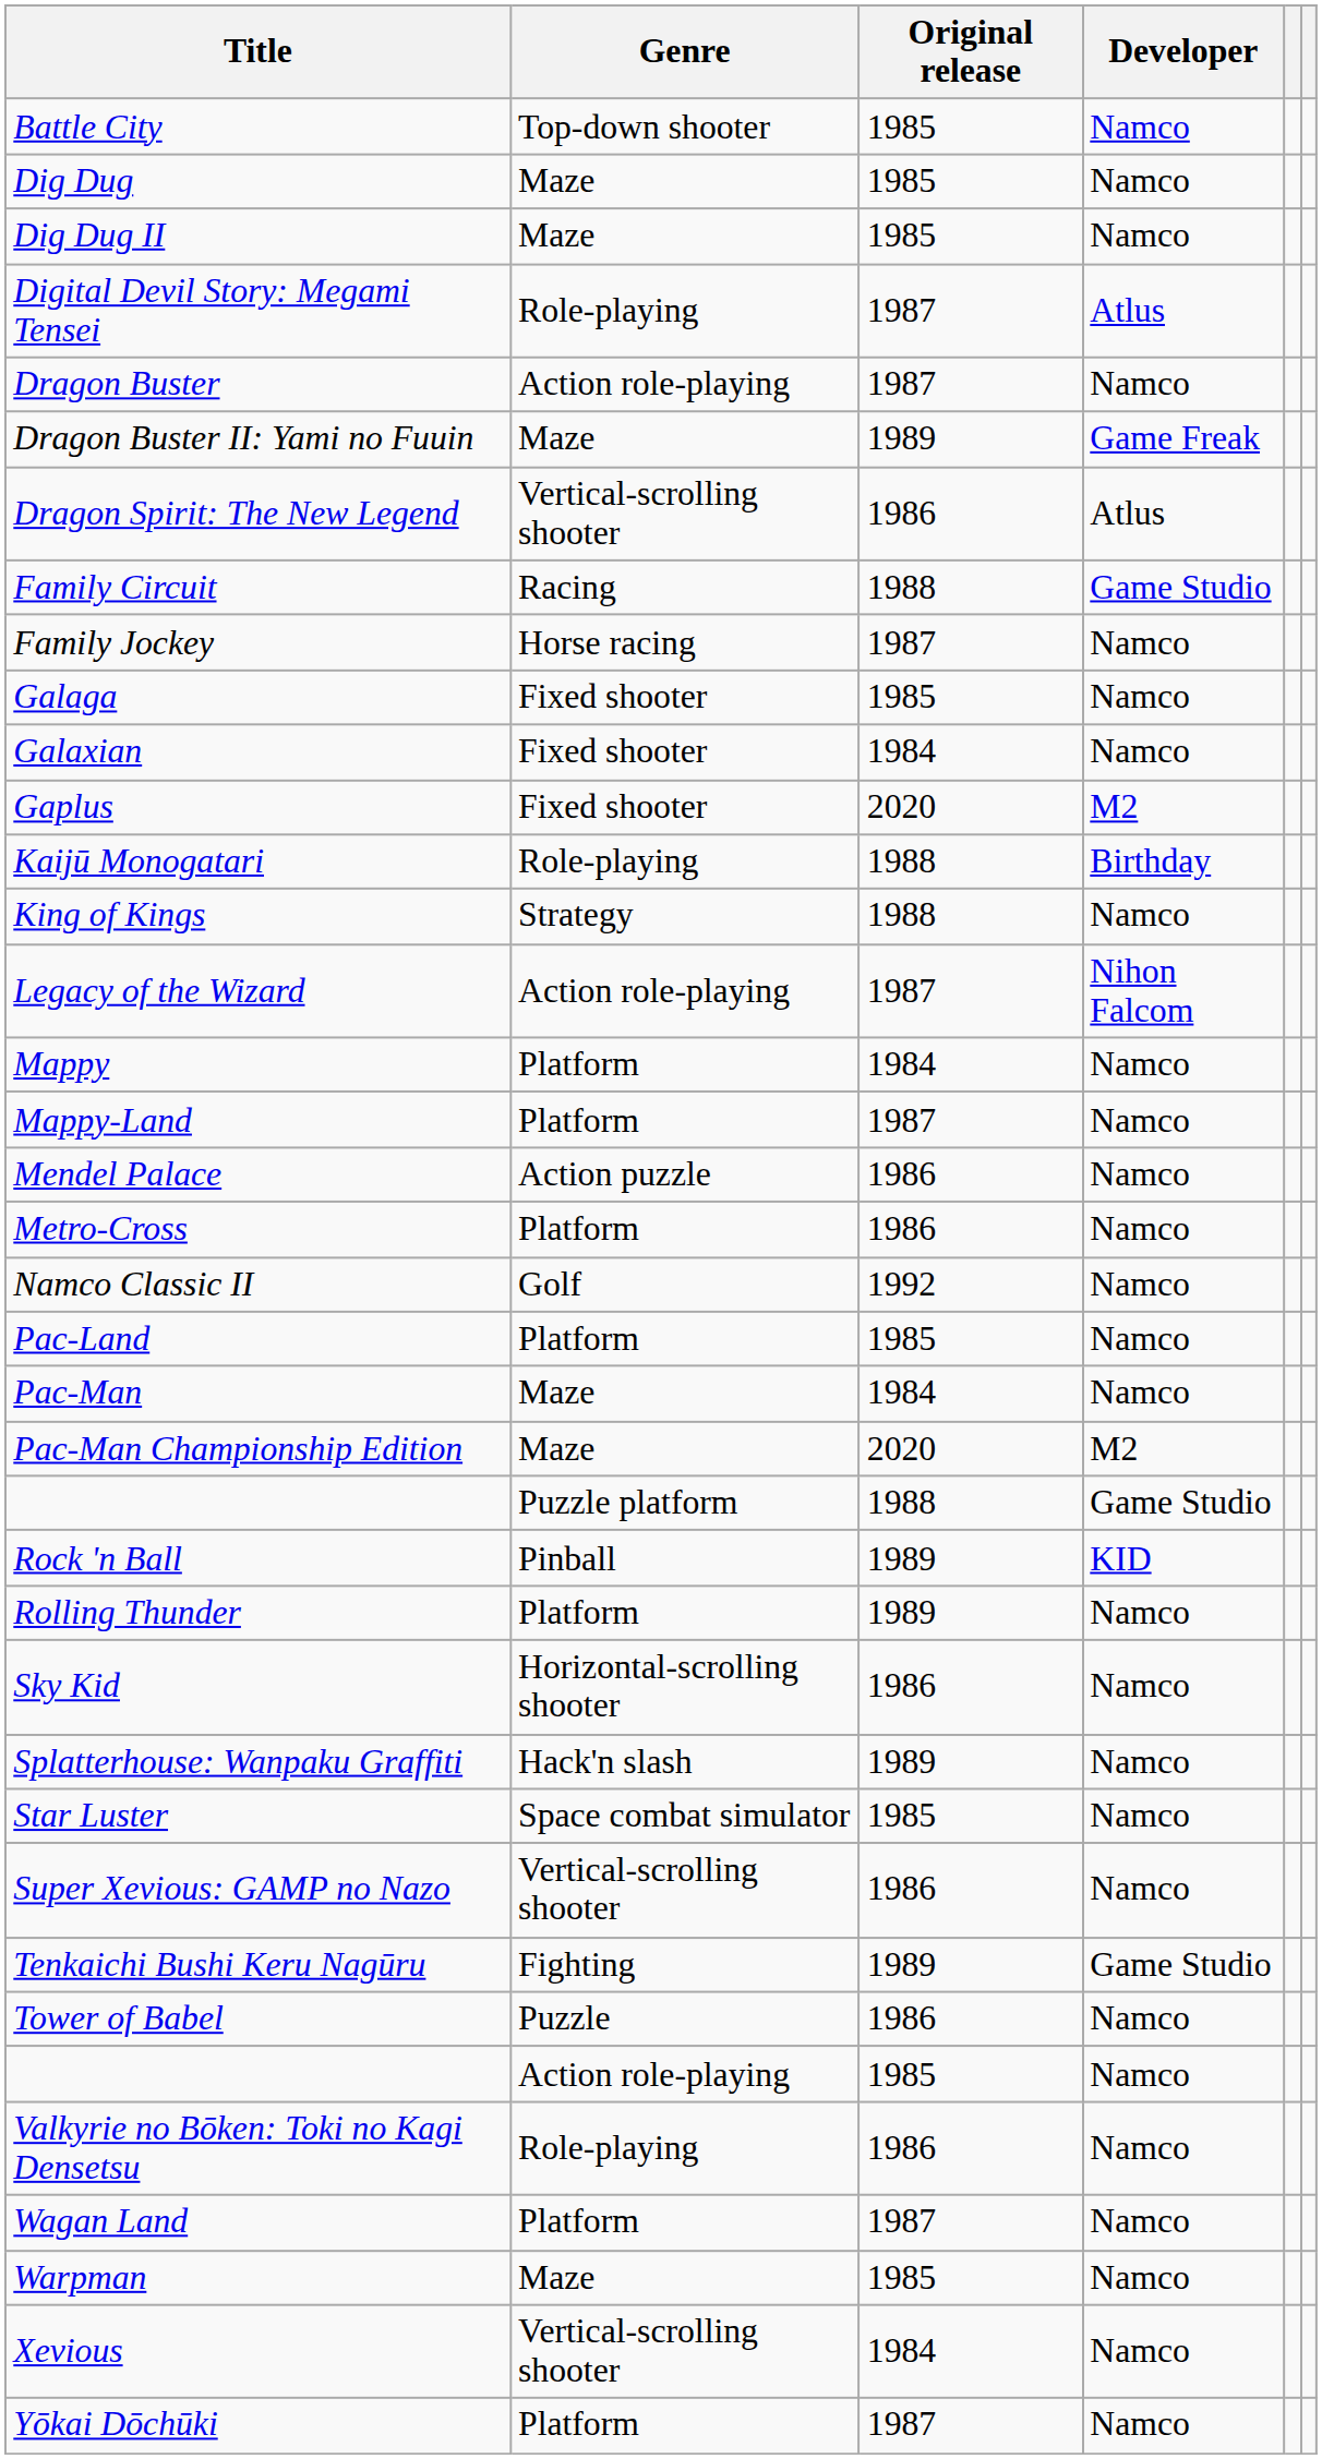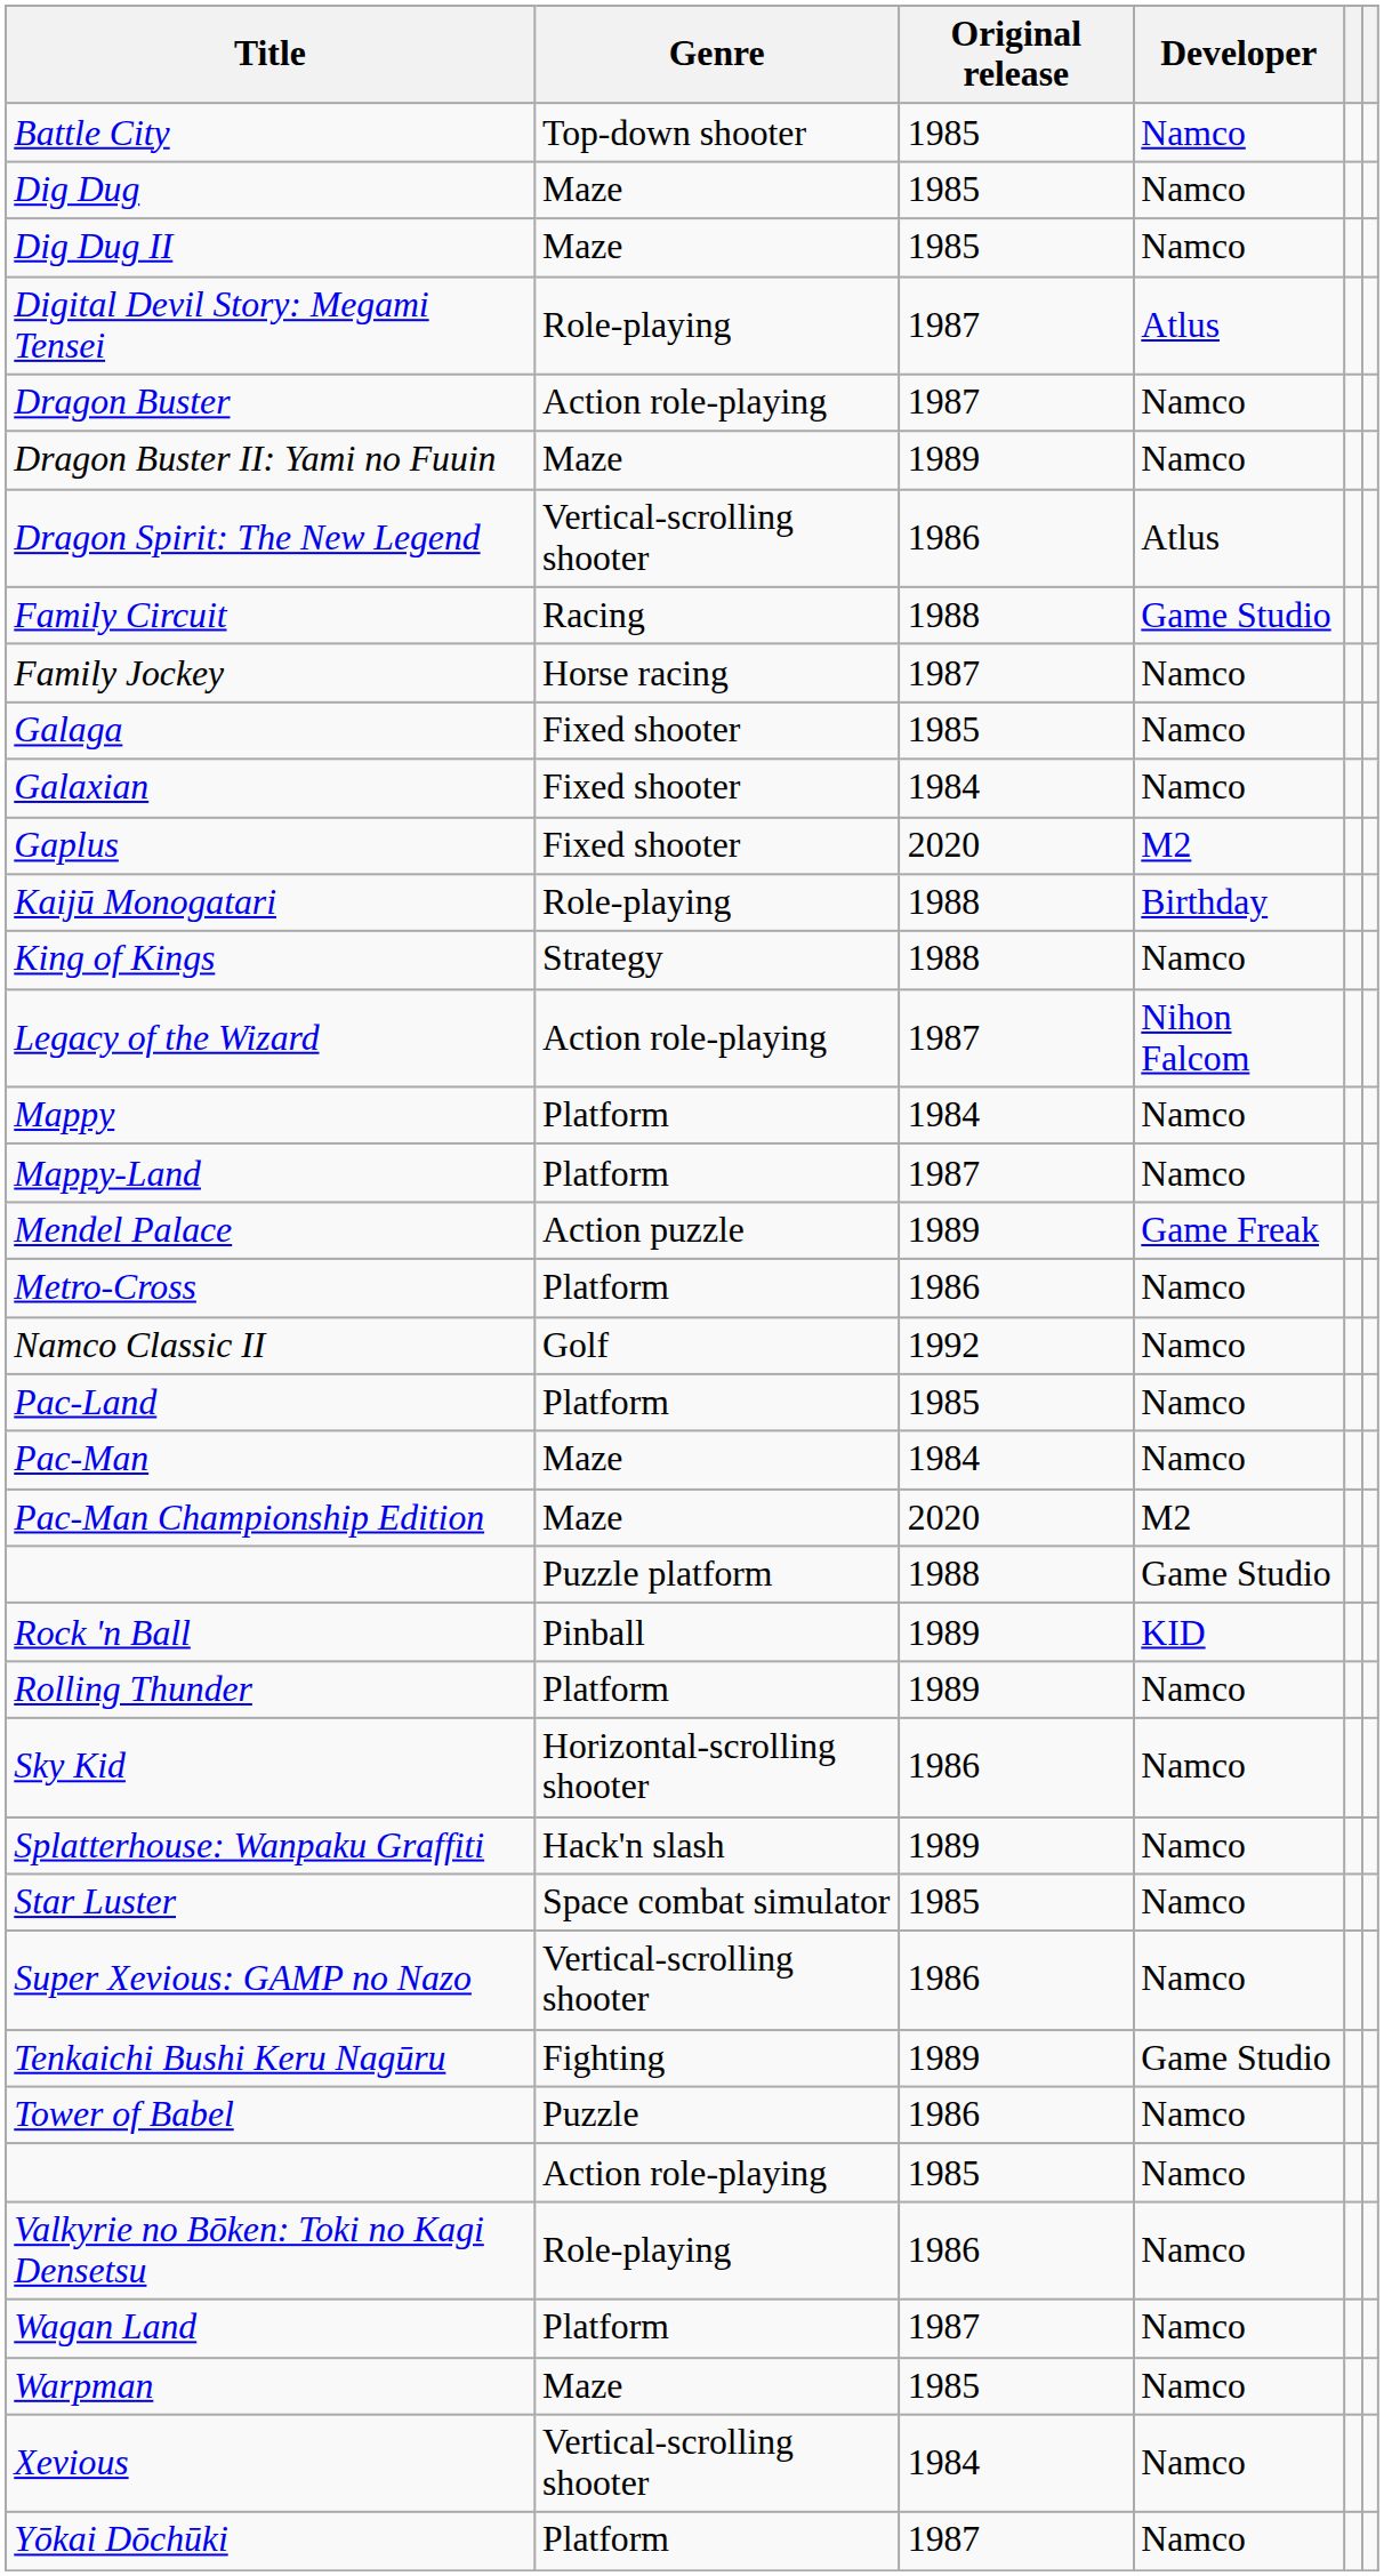 <table class="wikitable sortable">
 <tr>
 <th>Title</th>
 <th class=unsortable>Genre</th>
 <th>Original release</th>
 <th>Developer</th>
 <th></th>
 <th></th>
 </tr>
 <tr>
 <td><em><a href='#'>Battle City</a></em></td>
 <td>Top-down shooter</td>
 <td>1985</td>
 <td><a href='#'>Namco</a></td>
 <td></td>
 <td></td>
 </tr>
 <tr>
 <td><em><a href='#'>Dig Dug</a></em></td>
 <td>Maze</td>
 <td>1985</td>
 <td>Namco</td>
 <td></td>
 <td></td>
 </tr>
 <tr>
 <td><em><a href='#'>Dig Dug II</a></em></td>
 <td>Maze</td>
 <td>1985</td>
 <td>Namco</td>
 <td></td>
 <td></td>
 </tr>
 <tr>
 <td><em><a href='#'>Digital Devil Story: Megami Tensei</a></em></td>
 <td>Role-playing</td>
 <td>1987</td>
 <td><a href='#'>Atlus</a></td>
 <td></td>
 <td></td>
 </tr>
 <tr>
 <td><em><a href='#'>Dragon Buster</a></em></td>
 <td>Action role-playing</td>
 <td>1987</td>
 <td>Namco</td>
 <td></td>
 <td></td>
 </tr>
 <tr>
 <td><em>Dragon Buster II: Yami no Fuuin</em></td>
 <td>Maze</td>
 <td>1989</td>
-<td><a href='#'>Game Freak</a></td>
+<td>Namco</td>
 <td></td>
 <td></td>
 </tr>
 <tr>
 <td><em><a href='#'>Dragon Spirit: The New Legend</a></em></td>
 <td>Vertical-scrolling shooter</td>
 <td>1986</td>
 <td>Atlus</td>
 <td></td>
 <td></td>
 </tr>
 <tr>
 <td><em><a href='#'>Family Circuit</a></em></td>
 <td>Racing</td>
 <td>1988</td>
 <td><a href='#'>Game Studio</a></td>
 <td></td>
 <td></td>
 </tr>
 <tr>
 <td><em>Family Jockey</em></td>
 <td>Horse racing</td>
 <td>1987</td>
 <td>Namco</td>
 <td></td>
 <td></td>
 </tr>
 <tr>
 <td><em><a href='#'>Galaga</a></em></td>
 <td>Fixed shooter</td>
 <td>1985</td>
 <td>Namco</td>
 <td></td>
 <td></td>
 </tr>
 <tr>
 <td><em><a href='#'>Galaxian</a></em></td>
 <td>Fixed shooter</td>
 <td>1984</td>
 <td>Namco</td>
 <td></td>
 <td></td>
 </tr>
 <tr>
 <td><em><a href='#'>Gaplus</a></em></td>
 <td>Fixed shooter</td>
 <td>2020</td>
 <td><a href='#'>M2</a></td>
 <td></td>
 <td></td>
 </tr>
 <tr>
 <td><em><a href='#'>Kaijū Monogatari</a></em></td>
 <td>Role-playing</td>
 <td>1988</td>
 <td><a href='#'>Birthday</a></td>
 <td></td>
 <td></td>
 </tr>
 <tr>
 <td><em><a href='#'>King of Kings</a></em></td>
 <td>Strategy</td>
 <td>1988</td>
 <td>Namco</td>
 <td></td>
 <td></td>
 </tr>
 <tr>
 <td><em><a href='#'>Legacy of the Wizard</a></em></td>
 <td>Action role-playing</td>
 <td>1987</td>
 <td><a href='#'>Nihon Falcom</a></td>
 <td></td>
 <td></td>
 </tr>
 <tr>
 <td><em><a href='#'>Mappy</a></em></td>
 <td>Platform</td>
 <td>1984</td>
 <td>Namco</td>
 <td></td>
 <td></td>
 </tr>
 <tr>
 <td><em><a href='#'>Mappy-Land</a></em></td>
 <td>Platform</td>
 <td>1987</td>
 <td>Namco</td>
 <td></td>
 <td></td>
 </tr>
 <tr>
 <td><em><a href='#'>Mendel Palace</a></em></td>
 <td>Action puzzle</td>
-<td>1986</td>
-<td>Namco</td>
+<td>1989</td>
+<td><a href='#'>Game Freak</a></td>
 <td></td>
 <td></td>
 </tr>
 <tr>
 <td><em><a href='#'>Metro-Cross</a></em></td>
 <td>Platform</td>
 <td>1986</td>
 <td>Namco</td>
 <td></td>
 <td></td>
 </tr>
 <tr>
 <td><em>Namco Classic II</em></td>
 <td>Golf</td>
 <td>1992</td>
 <td>Namco</td>
 <td></td>
 <td></td>
 </tr>
 <tr>
 <td><em><a href='#'>Pac-Land</a></em></td>
 <td>Platform</td>
 <td>1985</td>
 <td>Namco</td>
 <td></td>
 <td></td>
 </tr>
 <tr>
 <td><em><a href='#'>Pac-Man</a></em></td>
 <td>Maze</td>
 <td>1984</td>
 <td>Namco</td>
 <td></td>
 <td></td>
 </tr>
 <tr>
 <td><em><a href='#'>Pac-Man Championship Edition</a></em></td>
 <td>Maze</td>
 <td>2020</td>
 <td>M2</td>
 <td></td>
 <td></td>
 </tr>
 <tr>
 <td></td>
 <td>Puzzle platform</td>
 <td>1988</td>
 <td>Game Studio</td>
 <td></td>
 <td></td>
 </tr>
 <tr>
 <td><em><a href='#'>Rock 'n Ball</a></em></td>
 <td>Pinball</td>
 <td>1989</td>
 <td><a href='#'>KID</a></td>
 <td></td>
 <td></td>
 </tr>
 <tr>
 <td><em><a href='#'>Rolling Thunder</a></em></td>
 <td>Platform</td>
 <td>1989</td>
 <td>Namco</td>
 <td></td>
 <td></td>
 </tr>
 <tr>
 <td><em><a href='#'>Sky Kid</a></em></td>
 <td>Horizontal-scrolling shooter</td>
 <td>1986</td>
 <td>Namco</td>
 <td></td>
 <td></td>
 </tr>
 <tr>
 <td><em><a href='#'>Splatterhouse: Wanpaku Graffiti</a></em></td>
 <td>Hack'n slash</td>
 <td>1989</td>
 <td>Namco</td>
 <td></td>
 <td></td>
 </tr>
 <tr>
 <td><em><a href='#'>Star Luster</a></em></td>
 <td>Space combat simulator</td>
 <td>1985</td>
 <td>Namco</td>
 <td></td>
 <td></td>
 </tr>
 <tr>
 <td><em><a href='#'>Super Xevious: GAMP no Nazo</a></em></td>
 <td>Vertical-scrolling shooter</td>
 <td>1986</td>
 <td>Namco</td>
 <td></td>
 <td></td>
 </tr>
 <tr>
 <td><em><a href='#'>Tenkaichi Bushi Keru Nagūru</a></em></td>
 <td>Fighting</td>
 <td>1989</td>
 <td>Game Studio</td>
 <td></td>
 <td></td>
 </tr>
 <tr>
 <td><em><a href='#'>Tower of Babel</a></em></td>
 <td>Puzzle</td>
 <td>1986</td>
 <td>Namco</td>
 <td></td>
 <td></td>
 </tr>
 <tr>
 <td></td>
 <td>Action role-playing</td>
 <td>1985</td>
 <td>Namco</td>
 <td></td>
 <td></td>
 </tr>
 <tr>
 <td><em><a href='#'>Valkyrie no Bōken: Toki no Kagi Densetsu</a></em></td>
 <td>Role-playing</td>
 <td>1986</td>
 <td>Namco</td>
 <td></td>
 <td></td>
 </tr>
 <tr>
 <td><em><a href='#'>Wagan Land</a></em></td>
 <td>Platform</td>
 <td>1987</td>
 <td>Namco</td>
 <td></td>
 <td></td>
 </tr>
 <tr>
 <td><em><a href='#'>Warpman</a></em></td>
 <td>Maze</td>
 <td>1985</td>
 <td>Namco</td>
 <td></td>
 <td></td>
 </tr>
 <tr>
 <td><em><a href='#'>Xevious</a></em></td>
 <td>Vertical-scrolling shooter</td>
 <td>1984</td>
 <td>Namco</td>
 <td></td>
 <td></td>
 </tr>
 <tr>
 <td><em><a href='#'>Yōkai Dōchūki</a></em></td>
 <td>Platform</td>
 <td>1987</td>
 <td>Namco</td>
 <td></td>
 <td></td>
 </tr>
 </table>
